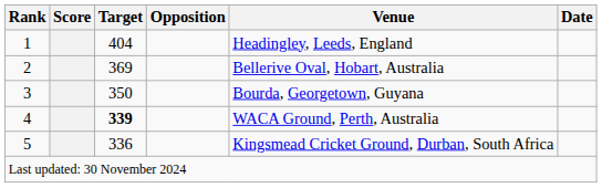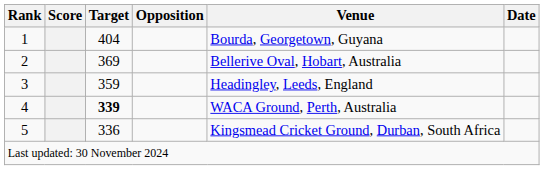 <table class="wikitable plainrowheaders sortable">
 <tr>
 <th scope=col>Rank</th>
 <th scope=col>Score</th>
 <th scope=col>Target</th>
 <th scope=col>Opposition</th>
 <th scope=col>Venue</th>
 <th scope=col>Date</th>
 </tr>
 <tr>
 <td align=center>1</td>
 <th scope=row style=text-align:center;></th>
 <td align=center>404</td>
 <td></td>
-<td><a href='#'>Headingley</a>, <a href='#'>Leeds</a>, England</td>
+<td><a href='#'>Bourda</a>, <a href='#'>Georgetown</a>, Guyana</td>
 <td><a href='#'></a></td>
 </tr>
 <tr>
 <td align=center>2</td>
 <th scope=row style=text-align:center;></th>
 <td align=center>369</td>
 <td></td>
 <td><a href='#'>Bellerive Oval</a>, <a href='#'>Hobart</a>, Australia</td>
 <td><a href='#'></a></td>
 </tr>
 <tr>
 <td align=center>3</td>
 <th scope=row style=text-align:center;></th>
-<td align=center>350</td>
+<td align=center>359</td>
 <td></td>
-<td><a href='#'>Bourda</a>, <a href='#'>Georgetown</a>, Guyana</td>
+<td><a href='#'>Headingley</a>, <a href='#'>Leeds</a>, England</td>
 <td><a href='#'></a></td>
 </tr>
 <tr>
 <td align=center>4</td>
 <th scope=row style=text-align:center;></th>
 <td align=center><strong>339</strong></td>
 <td></td>
 <td><a href='#'>WACA Ground</a>, <a href='#'>Perth</a>, Australia</td>
 <td><a href='#'></a></td>
 </tr>
 <tr>
 <td align=center>5</td>
 <th scope=row style=text-align:center;></th>
 <td align=center>336</td>
 <td></td>
 <td><a href='#'>Kingsmead Cricket Ground</a>, <a href='#'>Durban</a>, South Africa</td>
 <td><a href='#'></a></td>
 </tr>
 <tr class=sortbottom>
 <td colspan=6><small>Last updated: 30 November 2024</small></td>
 </tr>
 </table>
